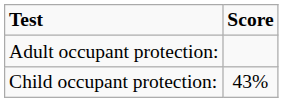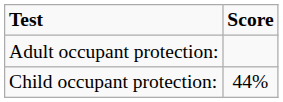 <table class="wikitable">
 <tr>
 <td><strong>Test</strong></td>
 <td><strong>Score</strong></td>
 </tr>
 <tr>
 <td>Adult occupant protection:</td>
 <td style="text-align:center;"></td>
 </tr>
 <tr>
 <td>Child occupant protection:</td>
-<td style="text-align:center;">43%</td>
+<td style="text-align:center;">44%</td>
 </tr>
 </table>
